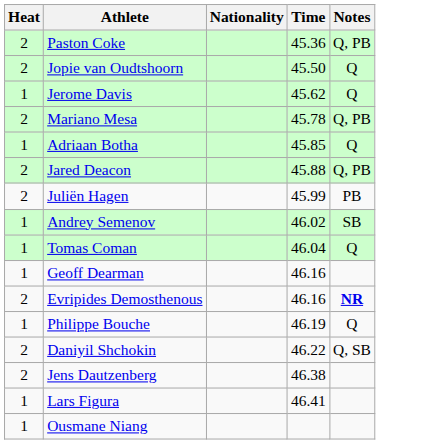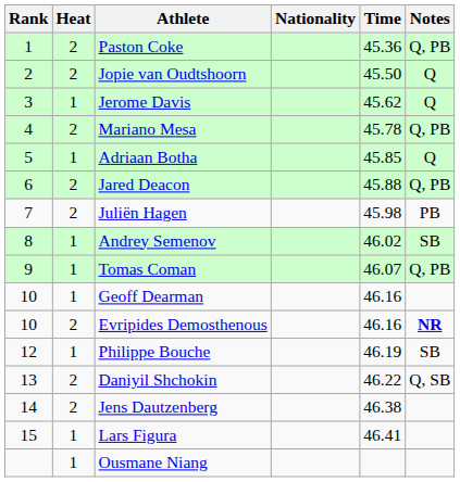 <table class="wikitable sortable" style="text-align:center;font-size:95%">
 <tr>
+<th>Rank</th>
 <th>Heat</th>
 <th>Athlete</th>
 <th>Nationality</th>
 <th>Time</th>
 <th>Notes</th>
 </tr>
 <tr bgcolor=ccffcc>
+<td>1</td>
 <td>2</td>
 <td align="left"><a href='#'>Paston Coke</a></td>
 <td align=left></td>
 <td>45.36</td>
 <td>Q, PB</td>
 </tr>
 <tr bgcolor=ccffcc>
 <td>2</td>
+<td>2</td>
 <td align="left"><a href='#'>Jopie van Oudtshoorn</a></td>
 <td align=left></td>
 <td>45.50</td>
 <td>Q</td>
 </tr>
 <tr bgcolor=ccffcc>
+<td>3</td>
 <td>1</td>
 <td align="left"><a href='#'>Jerome Davis</a></td>
 <td align=left></td>
 <td>45.62</td>
 <td>Q</td>
 </tr>
 <tr bgcolor=ccffcc>
+<td>4</td>
 <td>2</td>
 <td align="left"><a href='#'>Mariano Mesa</a></td>
 <td align=left></td>
 <td>45.78</td>
 <td>Q, PB</td>
 </tr>
 <tr bgcolor=ccffcc>
+<td>5</td>
 <td>1</td>
 <td align="left"><a href='#'>Adriaan Botha</a></td>
 <td align=left></td>
 <td>45.85</td>
 <td>Q</td>
 </tr>
 <tr bgcolor=ccffcc>
+<td>6</td>
 <td>2</td>
 <td align="left"><a href='#'>Jared Deacon</a></td>
 <td align=left></td>
 <td>45.88</td>
 <td>Q, PB</td>
 </tr>
 <tr>
+<td>7</td>
 <td>2</td>
 <td align="left"><a href='#'>Juliën Hagen</a></td>
 <td align=left></td>
-<td>45.99</td>
+<td>45.98</td>
 <td>PB</td>
 </tr>
 <tr bgcolor=ccffcc>
+<td>8</td>
 <td>1</td>
 <td align="left"><a href='#'>Andrey Semenov</a></td>
 <td align=left></td>
 <td>46.02</td>
 <td>SB</td>
 </tr>
 <tr bgcolor=ccffcc>
+<td>9</td>
 <td>1</td>
 <td align="left"><a href='#'>Tomas Coman</a></td>
 <td align=left></td>
-<td>46.04</td>
-<td>Q</td>
+<td>46.07</td>
+<td>Q, PB</td>
 </tr>
 <tr>
+<td>10</td>
 <td>1</td>
 <td align="left"><a href='#'>Geoff Dearman</a></td>
 <td align=left></td>
 <td>46.16</td>
 <td></td>
 </tr>
 <tr>
+<td>10</td>
 <td>2</td>
 <td align="left"><a href='#'>Evripides Demosthenous</a></td>
 <td align=left></td>
 <td>46.16</td>
 <td><strong><a href='#'>NR</a></strong></td>
 </tr>
 <tr>
+<td>12</td>
 <td>1</td>
 <td align="left"><a href='#'>Philippe Bouche</a></td>
 <td align=left></td>
 <td>46.19</td>
-<td>Q</td>
+<td>SB</td>
 </tr>
 <tr>
+<td>13</td>
 <td>2</td>
 <td align="left"><a href='#'>Daniyil Shchokin</a></td>
 <td align=left></td>
 <td>46.22</td>
 <td>Q, SB</td>
 </tr>
 <tr>
+<td>14</td>
 <td>2</td>
 <td align="left"><a href='#'>Jens Dautzenberg</a></td>
 <td align=left></td>
 <td>46.38</td>
 <td></td>
 </tr>
 <tr>
+<td>15</td>
 <td>1</td>
 <td align="left"><a href='#'>Lars Figura</a></td>
 <td align=left></td>
 <td>46.41</td>
 <td></td>
 </tr>
 <tr>
+<td></td>
 <td>1</td>
 <td align="left"><a href='#'>Ousmane Niang</a></td>
 <td align=left></td>
 <td></td>
 <td></td>
 </tr>
 </table>
